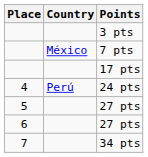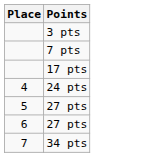 <table class=wikitable>
 <tr>
 <th>Place</th>
-<th>Country</th>
 <th>Points</th>
 </tr>
 <tr>
 <td align=center></td>
-<td></td>
 <td>3 pts</td>
 </tr>
 <tr>
 <td align=center></td>
-<td> <a href='#'>México</a></td>
 <td>7 pts</td>
 </tr>
 <tr>
 <td align=center></td>
-<td></td>
 <td>17 pts</td>
 </tr>
 <tr>
 <td align=center>4</td>
-<td> <a href='#'>Perú</a></td>
 <td>24 pts</td>
 </tr>
 <tr>
 <td align=center>5</td>
-<td></td>
 <td>27 pts</td>
 </tr>
 <tr>
 <td align=center>6</td>
-<td></td>
 <td>27 pts</td>
 </tr>
 <tr>
 <td align=center>7</td>
-<td></td>
 <td>34 pts</td>
 </tr>
 </table>
